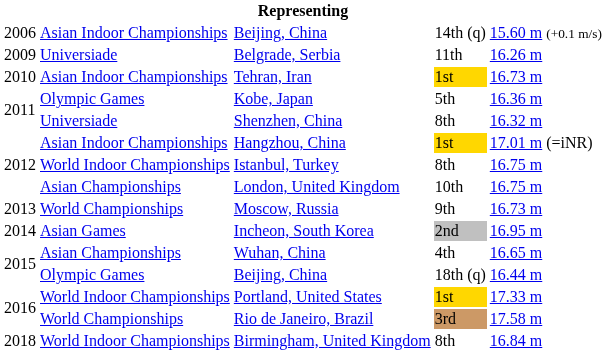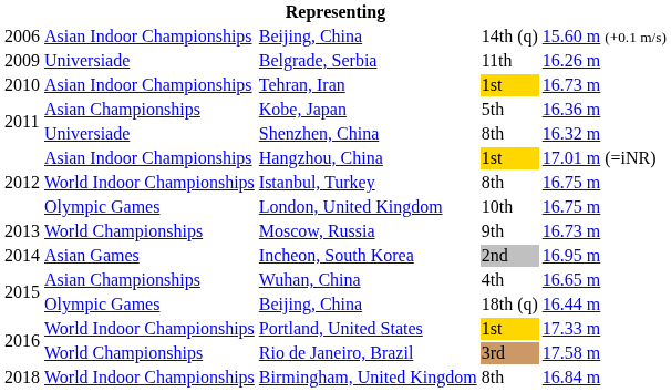 <table>
 <tr>
 <th colspan="6">Representing </th>
 </tr>
 <tr>
 <td>2006</td>
 <td><a href='#'>Asian Indoor Championships</a></td>
 <td><a href='#'>Beijing, China</a></td>
 <td>14th (q)</td>
 <td><a href='#'>15.60 m</a>  <small>(+0.1 m/s)</small></td>
 </tr>
 <tr>
 <td>2009</td>
 <td><a href='#'>Universiade</a></td>
 <td><a href='#'>Belgrade, Serbia</a></td>
 <td>11th</td>
 <td><a href='#'>16.26 m</a></td>
 </tr>
 <tr>
 <td>2010</td>
 <td><a href='#'>Asian Indoor Championships</a></td>
 <td><a href='#'>Tehran, Iran</a></td>
 <td bgcolor=gold>1st</td>
 <td><a href='#'>16.73 m</a></td>
 </tr>
 <tr>
 <td rowspan=2>2011</td>
-<td><a href='#'>Olympic Games</a></td>
+<td><a href='#'>Asian Championships</a></td>
 <td><a href='#'>Kobe, Japan</a></td>
 <td>5th</td>
 <td><a href='#'>16.36 m</a></td>
 </tr>
 <tr>
 <td><a href='#'>Universiade</a></td>
 <td><a href='#'>Shenzhen, China</a></td>
 <td>8th</td>
 <td><a href='#'>16.32 m</a></td>
 </tr>
 <tr>
 <td rowspan=3>2012</td>
 <td><a href='#'>Asian Indoor Championships</a></td>
 <td><a href='#'>Hangzhou, China</a></td>
 <td bgcolor=gold>1st</td>
 <td><a href='#'>17.01 m</a> (=iNR)</td>
 </tr>
 <tr>
 <td><a href='#'>World Indoor Championships</a></td>
 <td><a href='#'>Istanbul, Turkey</a></td>
 <td>8th</td>
 <td><a href='#'>16.75 m</a></td>
 </tr>
 <tr>
-<td><a href='#'>Asian Championships</a></td>
+<td><a href='#'>Olympic Games</a></td>
 <td><a href='#'>London, United Kingdom</a></td>
 <td>10th</td>
 <td><a href='#'>16.75 m</a></td>
 </tr>
 <tr>
 <td>2013</td>
 <td><a href='#'>World Championships</a></td>
 <td><a href='#'>Moscow, Russia</a></td>
 <td>9th</td>
 <td><a href='#'>16.73 m</a></td>
 </tr>
 <tr>
 <td>2014</td>
 <td><a href='#'>Asian Games</a></td>
 <td><a href='#'>Incheon, South Korea</a></td>
 <td bgcolor=silver>2nd</td>
 <td><a href='#'>16.95 m</a></td>
 </tr>
 <tr>
 <td rowspan=2>2015</td>
 <td><a href='#'>Asian Championships</a></td>
 <td><a href='#'>Wuhan, China</a></td>
 <td>4th</td>
 <td><a href='#'>16.65 m</a></td>
 </tr>
 <tr>
 <td><a href='#'>Olympic Games</a></td>
 <td><a href='#'>Beijing, China</a></td>
 <td>18th (q)</td>
 <td><a href='#'>16.44 m</a></td>
 </tr>
 <tr>
 <td rowspan=2>2016</td>
 <td><a href='#'>World Indoor Championships</a></td>
 <td><a href='#'>Portland, United States</a></td>
 <td bgcolor=gold>1st</td>
 <td><a href='#'>17.33 m</a></td>
 </tr>
 <tr>
 <td><a href='#'>World Championships</a></td>
 <td><a href='#'>Rio de Janeiro, Brazil</a></td>
 <td bgcolor=cc9966>3rd</td>
 <td><a href='#'>17.58 m</a></td>
 </tr>
 <tr>
 <td>2018</td>
 <td><a href='#'>World Indoor Championships</a></td>
 <td><a href='#'>Birmingham, United Kingdom</a></td>
 <td>8th</td>
 <td><a href='#'>16.84 m</a></td>
 </tr>
 </table>
